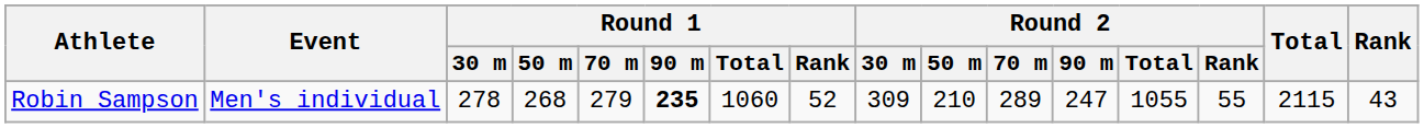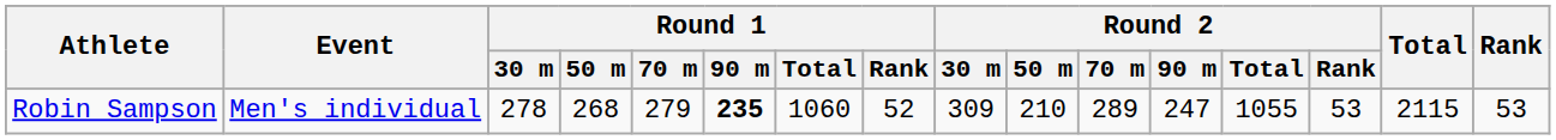 <table class="wikitable" style="font-size:90%;text-align:center;">
 <tr>
 <th rowspan=2>Athlete</th>
 <th rowspan=2>Event</th>
 <th colspan=6>Round 1</th>
 <th colspan=6>Round 2</th>
 <th rowspan=2>Total</th>
 <th rowspan=2>Rank</th>
 </tr>
 <tr style="font-size:95%">
 <th>30 m</th>
 <th>50 m</th>
 <th>70 m</th>
 <th>90 m</th>
 <th>Total</th>
 <th>Rank</th>
 <th>30 m</th>
 <th>50 m</th>
 <th>70 m</th>
 <th>90 m</th>
 <th>Total</th>
 <th>Rank</th>
 </tr>
 <tr>
 <td align=left><a href='#'>Robin Sampson</a></td>
 <td align=left><a href='#'>Men's individual</a></td>
 <td>278</td>
 <td>268</td>
 <td>279</td>
 <td><strong>235</strong></td>
 <td>1060</td>
 <td>52</td>
 <td>309</td>
 <td>210</td>
 <td>289</td>
 <td>247</td>
 <td>1055</td>
-<td>55</td>
+<td>53</td>
 <td>2115</td>
-<td>43</td>
+<td>53</td>
 </tr>
 </table>
